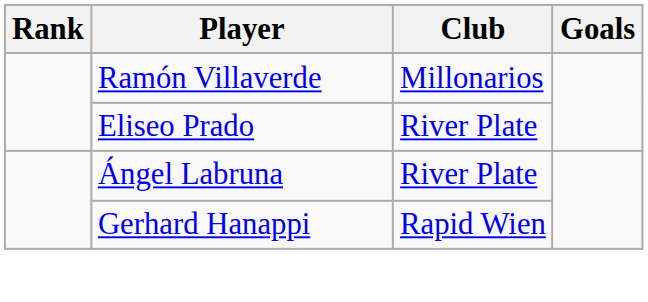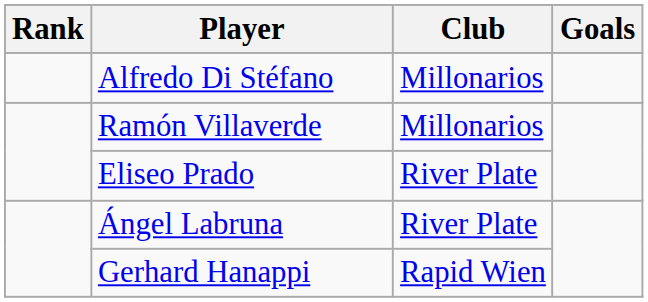 <table class= "wikitable sortable">
 <tr>
 <th>Rank</th>
 <th width=150px>Player</th>
 <th>Club</th>
 <th>Goals</th>
+</tr>
+<tr>
+<td></td>
+<td> <a href='#'>Alfredo Di Stéfano</a></td>
+<td> <a href='#'>Millonarios</a></td>
+<td></td>
 </tr>
 <tr>
 <td rowspan=2></td>
 <td> <a href='#'>Ramón Villaverde</a></td>
 <td> <a href='#'>Millonarios</a></td>
 <td rowspan=2></td>
 </tr>
 <tr>
 <td> <a href='#'>Eliseo Prado</a></td>
 <td> <a href='#'>River Plate</a></td>
 </tr>
 <tr>
 <td rowspan=2></td>
 <td> <a href='#'>Ángel Labruna</a></td>
 <td> <a href='#'>River Plate</a></td>
 <td rowspan=2></td>
 </tr>
 <tr>
 <td> <a href='#'>Gerhard Hanappi</a></td>
 <td> <a href='#'>Rapid Wien</a></td>
 </tr>
 </table>
